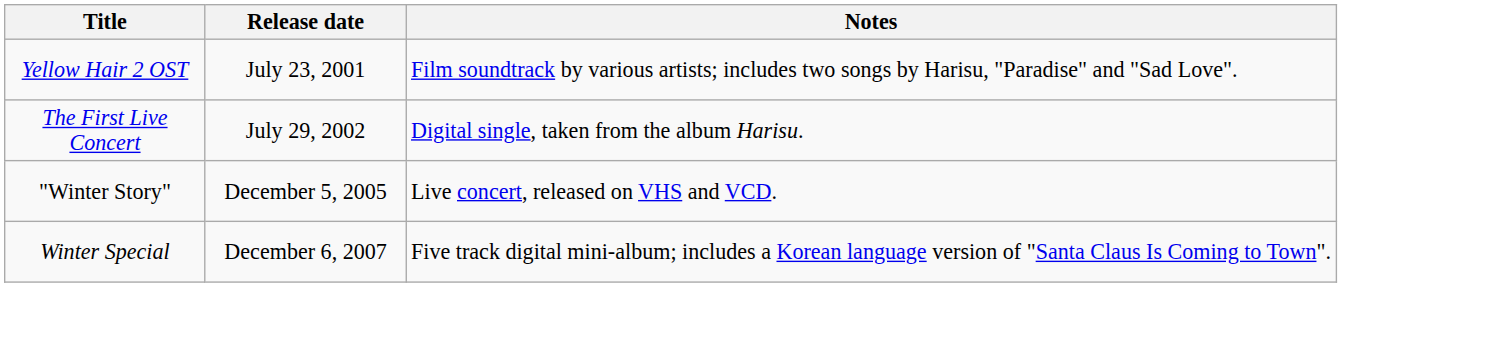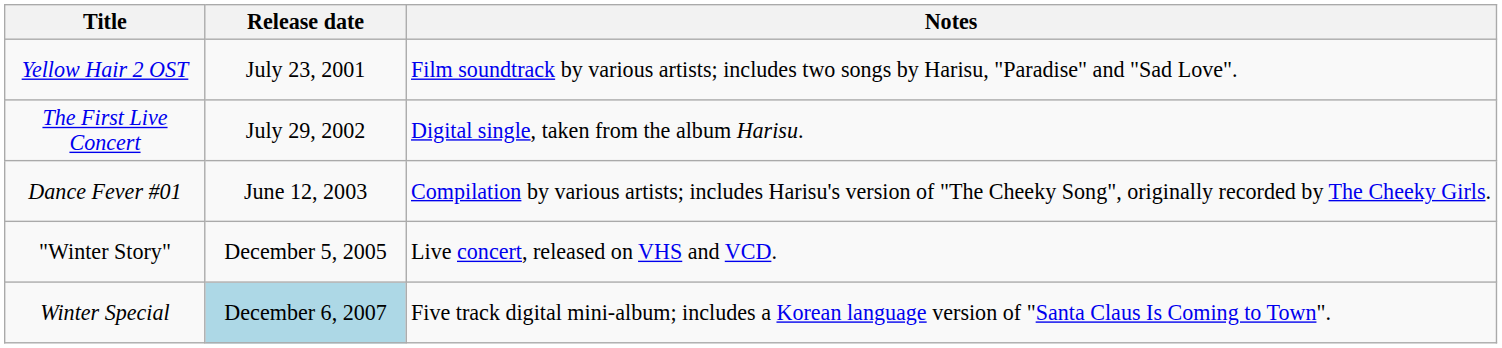 <table class="wikitable">
 <tr>
 <th style="width:138px;">Title</th>
 <th style="width:138px;">Release date</th>
 <th>Notes</th>
 </tr>
 <tr style="height:44px">
 <td style="text-align:center;"><em><a href='#'>Yellow Hair 2 OST</a></em></td>
 <td style="text-align:center;">July 23, 2001</td>
 <td><a href='#'>Film soundtrack</a> by various artists; includes two songs by Harisu, "Paradise" and "Sad Love".</td>
 </tr>
 <tr style="height:44px">
 <td style="text-align:center;"><em><a href='#'>The First Live Concert</a></em></td>
 <td style="text-align:center;">July 29, 2002</td>
 <td><a href='#'>Digital single</a>, taken from the album <em>Harisu</em>.</td>
 </tr>
 <tr style="height:44px">
+<td style="text-align:center;"><em>Dance Fever #01</em></td>
+<td style="text-align:center;">June 12, 2003</td>
+<td><a href='#'>Compilation</a> by various artists; includes Harisu's version of "The Cheeky Song", originally recorded by <a href='#'>The Cheeky Girls</a>.</td>
+</tr>
+<tr style="height:44px">
 <td style="text-align:center;">"Winter Story"</td>
 <td style="text-align:center;">December 5, 2005</td>
 <td>Live <a href='#'>concert</a>, released on <a href='#'>VHS</a> and <a href='#'>VCD</a>.</td>
 </tr>
 <tr style="height:44px">
 <td style="text-align:center;"><em>Winter Special</em></td>
-<td style="text-align:center;">December 6, 2007</td>
+<td style="background: lightblue; text-align:center;">December 6, 2007</td>
 <td>Five track digital mini-album; includes a <a href='#'>Korean language</a> version of "<a href='#'>Santa Claus Is Coming to Town</a>".</td>
 </tr>
 </table>
